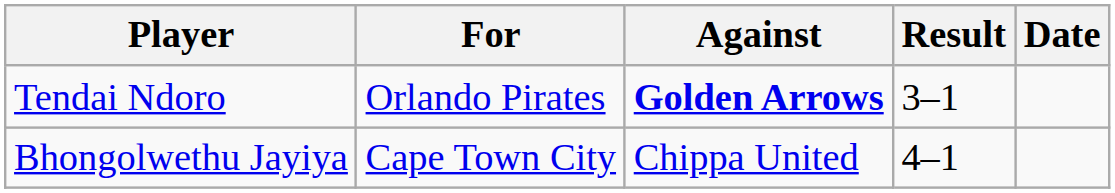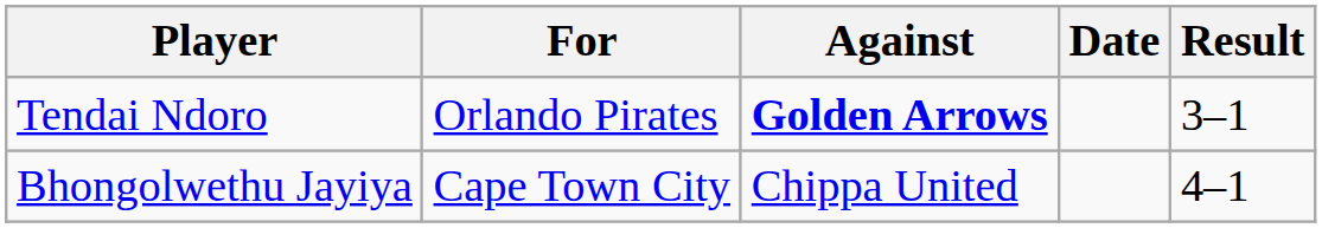 <table class="wikitable sortable">
 <tr>
 <th>Player</th>
 <th>For</th>
 <th>Against</th>
+<th>Date</th>
 <th style="text-align:center">Result</th>
-<th>Date</th>
 </tr>
 <tr>
 <td> <a href='#'>Tendai Ndoro</a></td>
 <td><a href='#'>Orlando Pirates</a></td>
 <td><strong><a href='#'>Golden Arrows</a></strong></td>
+<td></td>
 <td>3–1</td>
-<td></td>
 </tr>
 <tr>
 <td> <a href='#'>Bhongolwethu Jayiya</a></td>
 <td><a href='#'>Cape Town City</a></td>
 <td><a href='#'>Chippa United</a></td>
+<td></td>
 <td>4–1</td>
-<td></td>
 </tr>
 </table>
